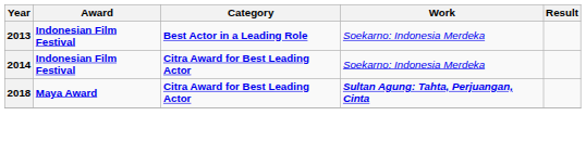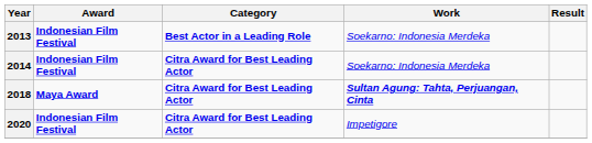 <table class="wikitable sortable">
 <tr>
 <th>Year</th>
 <th>Award</th>
 <th>Category</th>
 <th>Work</th>
 <th>Result</th>
 </tr>
 <tr>
 <th>2013</th>
 <td><strong><a href='#'>Indonesian Film Festival</a></strong></td>
 <td><strong><a href='#'>Best Actor in a Leading Role</a></strong></td>
 <td><em><a href='#'>Soekarno: Indonesia Merdeka</a></em></td>
 <td></td>
 </tr>
 <tr>
 <th>2014</th>
 <td><strong><a href='#'>Indonesian Film Festival</a></strong></td>
 <td><strong><a href='#'>Citra Award for Best Leading Actor</a></strong></td>
 <td><em><a href='#'>Soekarno: Indonesia Merdeka</a></em></td>
 <td></td>
 </tr>
 <tr>
 <th>2018</th>
 <td><strong><a href='#'>Maya Award</a></strong></td>
 <td><strong><a href='#'>Citra Award for Best Leading Actor</a></strong></td>
 <td><strong><em><a href='#'>Sultan Agung: Tahta, Perjuangan, Cinta</a></em></strong></td>
 <td></td>
 </tr>
 <tr>
+<th>2020</th>
+<td><strong><a href='#'>Indonesian Film Festival</a></strong></td>
+<td><strong><a href='#'>Citra Award for Best Leading Actor</a></strong></td>
+<td><em><a href='#'>Impetigore</a></em></td>
+<td></td>
+</tr>
+<tr>
 </tr>
 </table>
